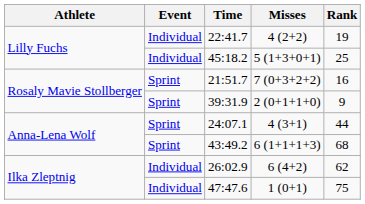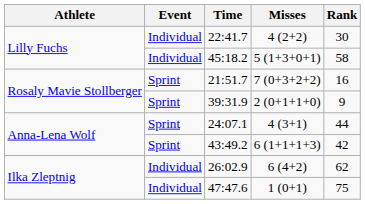 <table class="wikitable" style="font-size:90%">
 <tr>
 <th>Athlete</th>
 <th>Event</th>
 <th>Time</th>
 <th>Misses</th>
 <th>Rank</th>
 </tr>
 <tr align="center">
 <td align="left" rowspan=2><a href='#'>Lilly Fuchs</a></td>
 <td align="left"><a href='#'>Individual</a></td>
 <td>22:41.7</td>
 <td>4 (2+2)</td>
-<td>19</td>
+<td>30</td>
 </tr>
 <tr align="center">
 <td align="left"><a href='#'>Individual</a></td>
 <td>45:18.2</td>
 <td>5 (1+3+0+1)</td>
-<td>25</td>
+<td>58</td>
 </tr>
 <tr align="center">
 <td align="left" rowspan=2><a href='#'>Rosaly Mavie Stollberger</a></td>
 <td align="left"><a href='#'>Sprint</a></td>
 <td>21:51.7</td>
 <td>7 (0+3+2+2)</td>
 <td>16</td>
 </tr>
 <tr align="center">
 <td align="left"><a href='#'>Sprint</a></td>
 <td>39:31.9</td>
 <td>2 (0+1+1+0)</td>
 <td>9</td>
 </tr>
 <tr align="center">
 <td align="left" rowspan=2><a href='#'>Anna-Lena Wolf</a></td>
 <td align="left"><a href='#'>Sprint</a></td>
 <td>24:07.1</td>
 <td>4 (3+1)</td>
 <td>44</td>
 </tr>
 <tr align="center">
 <td align="left"><a href='#'>Sprint</a></td>
 <td>43:49.2</td>
 <td>6 (1+1+1+3)</td>
-<td>68</td>
+<td>42</td>
 </tr>
 <tr align="center">
 <td align="left" rowspan=2><a href='#'>Ilka Zleptnig</a></td>
 <td align="left"><a href='#'>Individual</a></td>
 <td>26:02.9</td>
 <td>6 (4+2)</td>
 <td>62</td>
 </tr>
 <tr align="center">
 <td align="left"><a href='#'>Individual</a></td>
 <td>47:47.6</td>
 <td>1 (0+1)</td>
 <td>75</td>
 </tr>
 </table>
